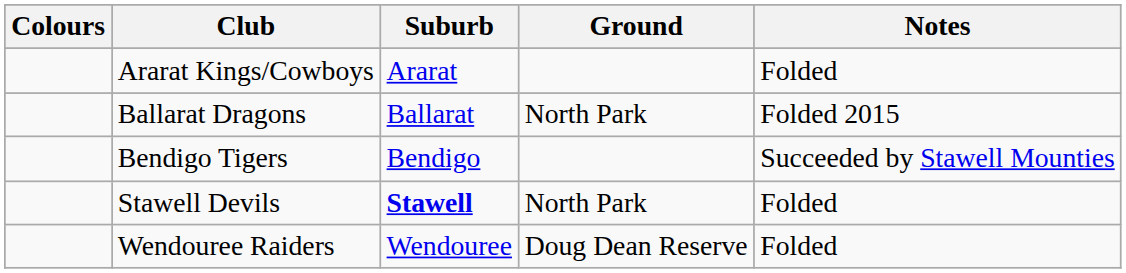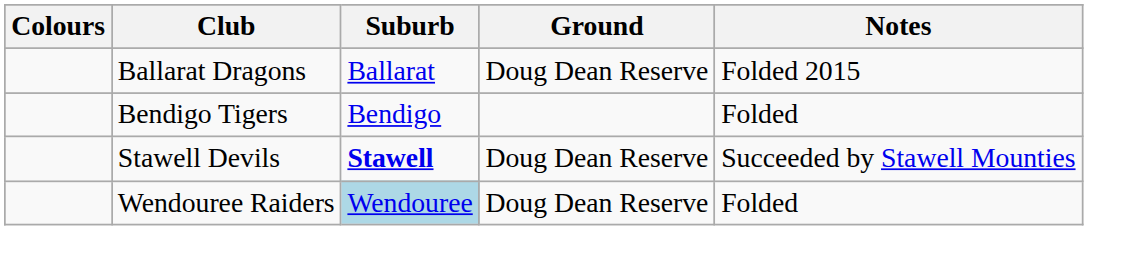 <table class="wikitable">
 <tr>
 <th>Colours</th>
 <th>Club</th>
 <th>Suburb</th>
 <th>Ground</th>
 <th>Notes</th>
 </tr>
 <tr>
 <td></td>
-<td>Ararat Kings/Cowboys</td>
-<td><a href='#'>Ararat</a></td>
-<td></td>
-<td>Folded</td>
-</tr>
-<tr>
-<td></td>
 <td>Ballarat Dragons</td>
 <td><a href='#'>Ballarat</a></td>
-<td>North Park</td>
+<td>Doug Dean Reserve</td>
 <td>Folded 2015</td>
 </tr>
 <tr>
 <td></td>
 <td>Bendigo Tigers</td>
 <td><a href='#'>Bendigo</a></td>
 <td></td>
-<td>Succeeded by <a href='#'>Stawell Mounties</a></td>
+<td>Folded</td>
 </tr>
 <tr>
 <td></td>
 <td>Stawell Devils</td>
 <td><strong><a href='#'>Stawell</a></strong></td>
-<td>North Park</td>
-<td>Folded</td>
+<td>Doug Dean Reserve</td>
+<td>Succeeded by <a href='#'>Stawell Mounties</a></td>
 </tr>
 <tr>
 <td></td>
 <td>Wendouree Raiders</td>
-<td><a href='#'>Wendouree</a></td>
+<td style="background: lightblue;"><a href='#'>Wendouree</a></td>
 <td>Doug Dean Reserve</td>
 <td>Folded</td>
 </tr>
 </table>
